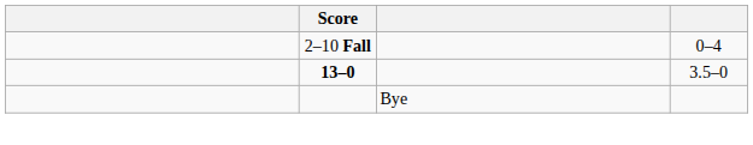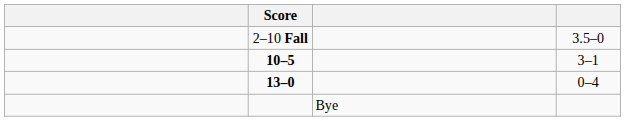 <table class="wikitable" style="text-align: center; ">
 <tr>
 <th align="right" width="270"></th>
 <th width="65">Score</th>
 <th align="left" width="270"></th>
 <th width="65"></th>
 </tr>
 <tr>
 <td align="left"></td>
 <td>2–10 <strong>Fall</strong></td>
 <td align="left"><strong></strong></td>
-<td>0–4 <strong></strong></td>
+<td>3.5–0 <strong></strong></td>
+</tr>
+<tr>
+<td align="left"><strong></strong></td>
+<td><strong>10–5</strong></td>
+<td align="left"></td>
+<td>3–1 <strong></strong></td>
 </tr>
 <tr>
 <td align="left"><strong></strong></td>
 <td><strong>13–0</strong></td>
 <td align="left"></td>
-<td>3.5–0 <strong></strong></td>
+<td>0–4 <strong></strong></td>
 </tr>
 <tr>
 <td align="left"><strong></strong></td>
 <td></td>
 <td align="left">Bye</td>
 <td></td>
 </tr>
 </table>
